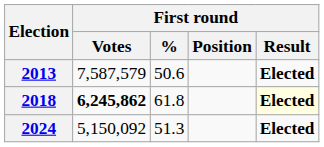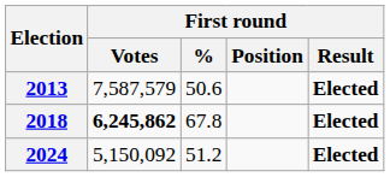 <table class=wikitable style="text-align: center;">
 <tr>
 <th rowspan=2>Election</th>
 <th colspan=4>First round</th>
 </tr>
 <tr>
 <th>Votes</th>
 <th>%</th>
 <th>Position</th>
 <th>Result</th>
 </tr>
 <tr>
 <th><a href='#'>2013</a></th>
 <td>7,587,579</td>
 <td>50.6</td>
 <td></td>
 <td><strong>Elected</strong></td>
 </tr>
 <tr>
 <th><a href='#'>2018</a></th>
 <td><strong>6,245,862</strong></td>
-<td>61.8</td>
+<td>67.8</td>
 <td></td>
-<td style="background: lightyellow;"><strong>Elected</strong></td>
+<td><strong>Elected</strong></td>
 </tr>
 <tr>
 <th><a href='#'>2024</a></th>
 <td>5,150,092</td>
-<td>51.3</td>
+<td>51.2</td>
 <td></td>
 <td><strong>Elected</strong></td>
 </tr>
 </table>
